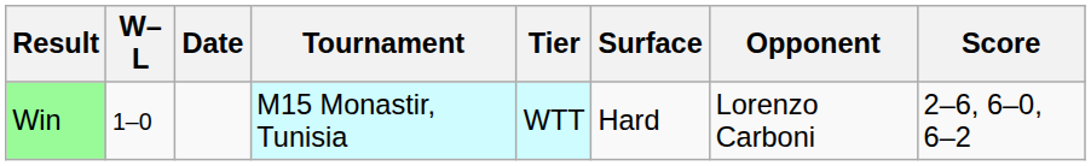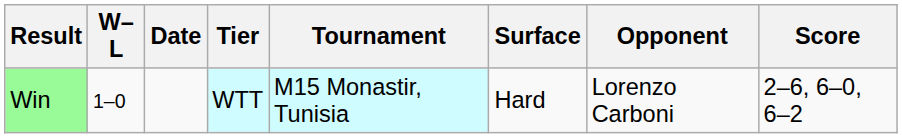 <table class="wikitable">
 <tr>
 <th>Result</th>
 <th class="W">W–L</th>
 <th>Date</th>
+<th>Tier</th>
 <th>Tournament</th>
-<th>Tier</th>
 <th>Surface</th>
 <th>Opponent</th>
 <th class="unsortable">Score</th>
 </tr>
 <tr>
 <td bgcolor=98fb98>Win</td>
 <td><small>1–0</small></td>
 <td></td>
+<td style="background:#cffcff;">WTT</td>
 <td style="background:#cffcff;">M15 Monastir, Tunisia</td>
-<td style="background:#cffcff;">WTT</td>
 <td>Hard</td>
 <td> Lorenzo Carboni</td>
 <td>2–6, 6–0, 6–2</td>
 </tr>
 </table>
